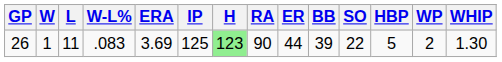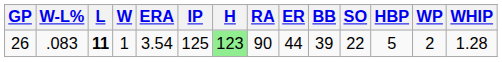 <table class="wikitable">
 <tr>
 <th><a href='#'>GP</a></th>
+<th><a href='#'>W-L%</a></th>
+<th><a href='#'>L</a></th>
 <th><a href='#'>W</a></th>
-<th><a href='#'>L</a></th>
-<th><a href='#'>W-L%</a></th>
 <th><a href='#'>ERA</a></th>
 <th><a href='#'>IP</a></th>
 <th><a href='#'>H</a></th>
 <th><a href='#'>RA</a></th>
 <th><a href='#'>ER</a></th>
 <th><a href='#'>BB</a></th>
 <th><a href='#'>SO</a></th>
 <th><a href='#'>HBP</a></th>
 <th><a href='#'>WP</a></th>
 <th><a href='#'>WHIP</a></th>
 </tr>
 <tr align=center>
 <td>26</td>
+<td>.083</td>
+<td><strong>11</strong></td>
 <td>1</td>
-<td>11</td>
-<td>.083</td>
-<td>3.69</td>
+<td>3.54</td>
 <td>125</td>
 <td style="background: lightgreen;">123</td>
 <td>90</td>
 <td>44</td>
 <td>39</td>
 <td>22</td>
 <td>5</td>
 <td>2</td>
-<td>1.30</td>
+<td>1.28</td>
 </tr>
 </table>
